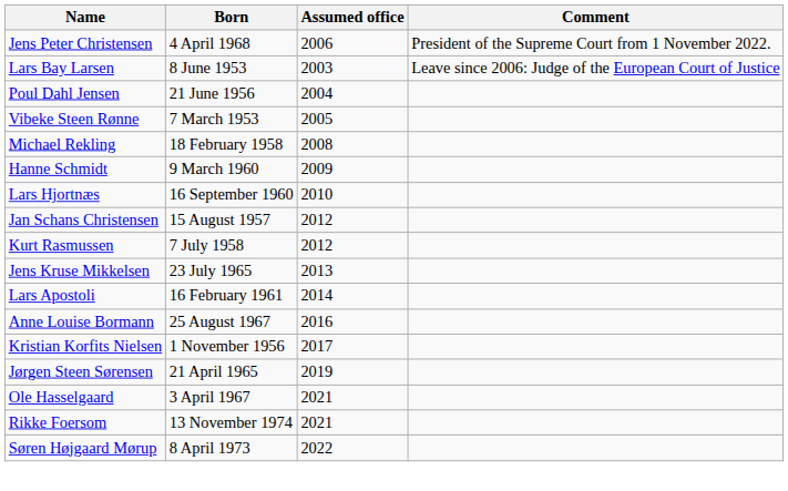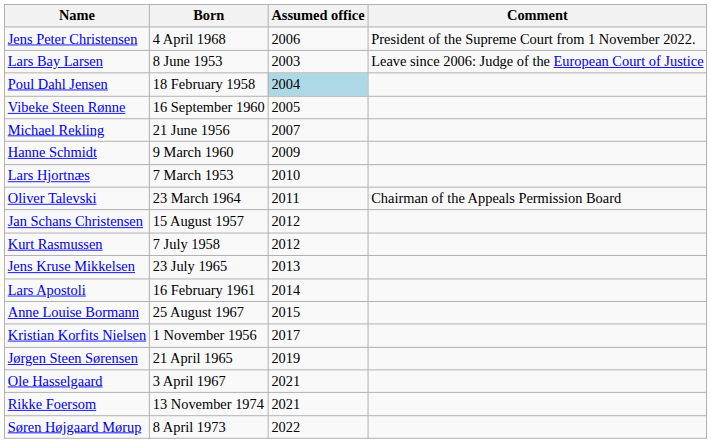 <table class="wikitable sortable">
 <tr>
 <th>Name</th>
 <th>Born</th>
 <th>Assumed office</th>
 <th>Comment</th>
 </tr>
 <tr>
 <td><a href='#'>Jens Peter Christensen</a></td>
 <td>4 April 1968</td>
 <td>2006</td>
 <td>President of the Supreme Court from 1 November 2022.</td>
 </tr>
 <tr>
 <td><a href='#'>Lars Bay Larsen</a></td>
 <td>8 June 1953</td>
 <td>2003</td>
 <td>Leave since 2006: Judge of the <a href='#'>European Court of Justice</a></td>
 </tr>
 <tr>
 <td><a href='#'>Poul Dahl Jensen</a></td>
-<td>21 June 1956</td>
-<td>2004</td>
+<td>18 February 1958</td>
+<td style="background: lightblue;">2004</td>
 <td></td>
 </tr>
 <tr>
 <td><a href='#'>Vibeke Steen Rønne</a></td>
-<td>7 March 1953</td>
+<td>16 September 1960</td>
 <td>2005</td>
 <td></td>
 </tr>
 <tr>
 <td><a href='#'>Michael Rekling</a></td>
-<td>18 February 1958</td>
-<td>2008</td>
+<td>21 June 1956</td>
+<td>2007</td>
 <td></td>
 </tr>
 <tr>
 <td><a href='#'>Hanne Schmidt</a></td>
 <td>9 March 1960</td>
 <td>2009</td>
 <td></td>
 </tr>
 <tr>
 <td><a href='#'>Lars Hjortnæs</a></td>
-<td>16 September 1960</td>
+<td>7 March 1953</td>
 <td>2010</td>
 <td></td>
+</tr>
+<tr>
+<td><a href='#'>Oliver Talevski</a></td>
+<td>23 March 1964</td>
+<td>2011</td>
+<td>Chairman of the Appeals Permission Board</td>
 </tr>
 <tr>
 <td><a href='#'>Jan Schans Christensen</a></td>
 <td>15 August 1957</td>
 <td>2012</td>
 <td></td>
 </tr>
 <tr>
 <td><a href='#'>Kurt Rasmussen</a></td>
 <td>7 July 1958</td>
 <td>2012</td>
 <td></td>
 </tr>
 <tr>
 <td><a href='#'>Jens Kruse Mikkelsen</a></td>
 <td>23 July 1965</td>
 <td>2013</td>
 <td></td>
 </tr>
 <tr>
 <td><a href='#'>Lars Apostoli</a></td>
 <td>16 February 1961</td>
 <td>2014</td>
 <td></td>
 </tr>
 <tr>
 <td><a href='#'>Anne Louise Bormann</a></td>
 <td>25 August 1967</td>
-<td>2016</td>
+<td>2015</td>
 <td></td>
 </tr>
 <tr>
 <td><a href='#'>Kristian Korfits Nielsen</a></td>
 <td>1 November 1956</td>
 <td>2017</td>
 <td></td>
 </tr>
 <tr>
 <td><a href='#'>Jørgen Steen Sørensen</a></td>
 <td>21 April 1965</td>
 <td>2019</td>
 <td></td>
 </tr>
 <tr>
 <td><a href='#'>Ole Hasselgaard</a></td>
 <td>3 April 1967</td>
 <td>2021</td>
 <td></td>
 </tr>
 <tr>
 <td><a href='#'>Rikke Foersom</a></td>
 <td>13 November 1974</td>
 <td>2021</td>
 <td></td>
 </tr>
 <tr>
 <td><a href='#'>Søren Højgaard Mørup</a></td>
 <td>8 April 1973</td>
 <td>2022</td>
 <td></td>
 </tr>
 </table>
